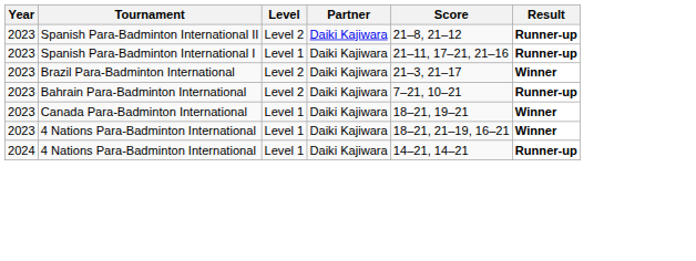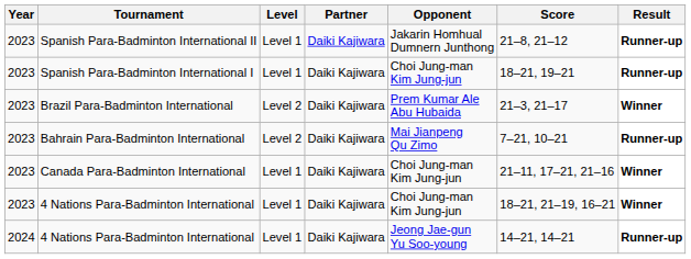 <table class="sortable wikitable" style="font-size: 90%;">
 <tr>
 <th>Year</th>
 <th>Tournament</th>
 <th>Level</th>
 <th>Partner</th>
+<th>Opponent</th>
 <th>Score</th>
 <th>Result</th>
 </tr>
 <tr>
 <td align="center">2023</td>
 <td align="left">Spanish Para-Badminton International II</td>
-<td align="left">Level 2</td>
+<td align="left">Level 1</td>
 <td align="left"> <a href='#'>Daiki Kajiwara</a></td>
+<td align="left"> Jakarin Homhual<br>  Dumnern Junthong</td>
 <td align="left">21–8, 21–12</td>
 <td style="text-align:left; background:white"> <strong>Runner-up</strong></td>
 </tr>
 <tr>
 <td align="center">2023</td>
 <td align="left">Spanish Para-Badminton International I</td>
 <td align="left">Level 1</td>
 <td align="left"> Daiki Kajiwara</td>
-<td align="left">21–11, 17–21, 21–16</td>
+<td align="left"> Choi Jung-man<br>  <a href='#'>Kim Jung-jun</a></td>
+<td align="left">18–21, 19–21</td>
 <td style="text-align:left; background:white"> <strong>Runner-up</strong></td>
 </tr>
 <tr>
 <td align="center">2023</td>
 <td align="left">Brazil Para-Badminton International</td>
 <td align="left">Level 2</td>
 <td align="left"> Daiki Kajiwara</td>
+<td align="left"> <a href='#'>Prem Kumar Ale</a> <br>  <a href='#'>Abu Hubaida</a></td>
 <td align="left">21–3, 21–17</td>
 <td style="text-align:left; background:white"> <strong>Winner</strong></td>
 </tr>
 <tr>
 <td align="center">2023</td>
 <td align="left">Bahrain Para-Badminton International</td>
 <td align="left">Level 2</td>
 <td align="left"> Daiki Kajiwara</td>
+<td align="left"> <a href='#'>Mai Jianpeng</a> <br>  <a href='#'>Qu Zimo</a></td>
 <td align="left">7–21, 10–21</td>
 <td style="text-align:left; background:white"> <strong>Runner-up</strong></td>
 </tr>
 <tr>
 <td align="center">2023</td>
 <td align="left">Canada Para-Badminton International</td>
 <td align="left">Level 1</td>
 <td align="left"> Daiki Kajiwara</td>
-<td align="left">18–21, 19–21</td>
+<td align="left"> Choi Jung-man<br>  Kim Jung-jun</td>
+<td align="left">21–11, 17–21, 21–16</td>
 <td style="text-align:left; background:white"> <strong>Winner</strong></td>
 </tr>
 <tr>
 <td align="center">2023</td>
 <td align="left">4 Nations Para-Badminton International</td>
 <td align="left">Level 1</td>
 <td align="left"> Daiki Kajiwara</td>
+<td align="left"> Choi Jung-man<br>  Kim Jung-jun</td>
 <td align="left">18–21, 21–19, 16–21</td>
 <td style="text-align:left; background:white"> <strong>Winner</strong></td>
 </tr>
 <tr>
 <td align="center">2024</td>
 <td align="left">4 Nations Para-Badminton International</td>
 <td align="left">Level 1</td>
 <td align="left"> Daiki Kajiwara</td>
+<td align="left"> <a href='#'>Jeong Jae-gun</a><br>  <a href='#'>Yu Soo-young</a></td>
 <td align="left">14–21, 14–21</td>
 <td style="text-align:left; background:white"> <strong>Runner-up</strong></td>
 </tr>
 </table>
